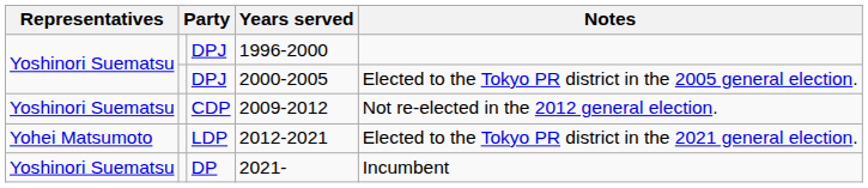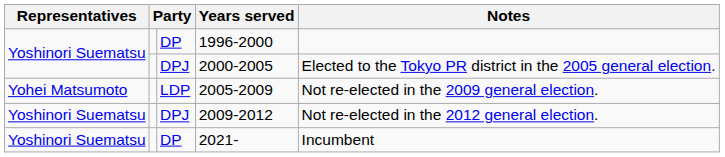 <table class="wikitable">
 <tr>
 <th>Representatives</th>
 <th colspan="2">Party</th>
 <th>Years served</th>
 <th>Notes</th>
 </tr>
 <tr>
 <td rowspan="2"><a href='#'>Yoshinori Suematsu</a></td>
 <td bgcolor=></td>
-<td><a href='#'>DPJ</a></td>
+<td><a href='#'>DP</a></td>
 <td>1996-2000</td>
 <td></td>
 </tr>
 <tr>
 <td bgcolor=></td>
 <td><a href='#'>DPJ</a></td>
 <td>2000-2005</td>
 <td>Elected to the <a href='#'>Tokyo PR</a> district in the <a href='#'>2005 general election</a>.</td>
 </tr>
 <tr>
-<td><a href='#'>Yoshinori Suematsu</a></td>
-<td bgcolor=></td>
-<td><a href='#'>CDP</a></td>
-<td>2009-2012</td>
-<td>Not re-elected in the <a href='#'>2012 general election</a>.</td>
-</tr>
-<tr>
 <td><a href='#'>Yohei Matsumoto</a></td>
 <td bgcolor=></td>
 <td><a href='#'>LDP</a></td>
-<td>2012-2021</td>
-<td>Elected to the <a href='#'>Tokyo PR</a> district in the <a href='#'>2021 general election</a>.</td>
+<td>2005-2009</td>
+<td>Not re-elected in the <a href='#'>2009 general election</a>.</td>
+</tr>
+<tr>
+<td><a href='#'>Yoshinori Suematsu</a></td>
+<td bgcolor=></td>
+<td><a href='#'>DPJ</a></td>
+<td>2009-2012</td>
+<td>Not re-elected in the <a href='#'>2012 general election</a>.</td>
 </tr>
 <tr>
 <td><a href='#'>Yoshinori Suematsu</a></td>
 <td bgcolor=></td>
 <td><a href='#'>DP</a></td>
 <td>2021-</td>
 <td>Incumbent</td>
 </tr>
 </table>
